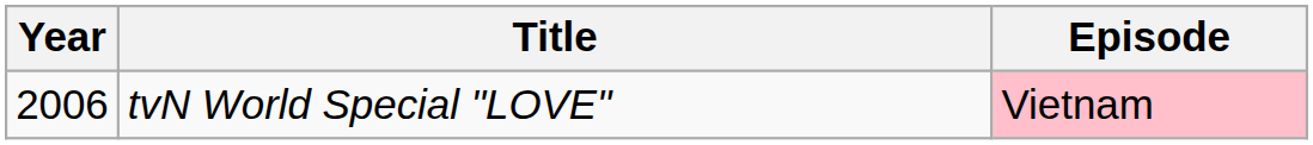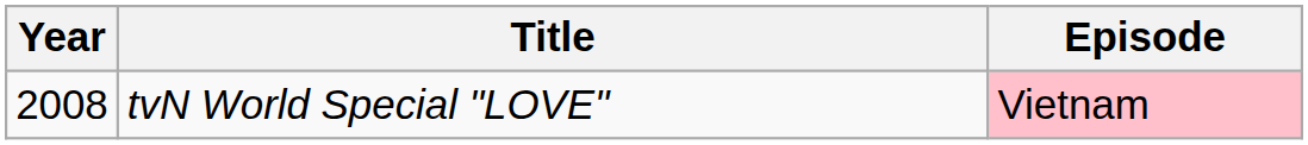 <table class="wikitable" style="width:500px">
 <tr>
 <th width=10>Year</th>
 <th scope="col">Title</th>
 <th>Episode</th>
 </tr>
 <tr>
-<td>2006</td>
+<td>2008</td>
 <td><em>tvN World Special "LOVE"</em></td>
 <td style="background: pink;">Vietnam</td>
 </tr>
 </table>
